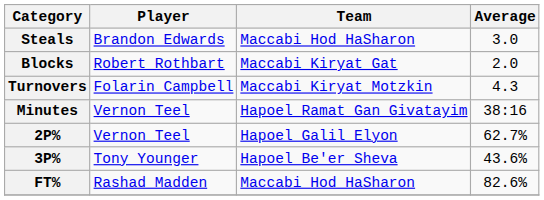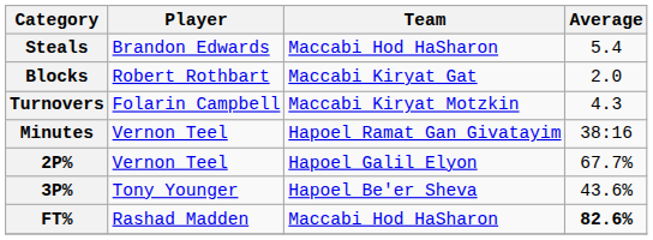 <table class="wikitable">
 <tr>
 <th>Category</th>
 <th>Player</th>
 <th>Team</th>
 <th>Average</th>
 </tr>
 <tr>
 <th>Steals</th>
 <td> <a href='#'>Brandon Edwards</a></td>
 <td><a href='#'>Maccabi Hod HaSharon</a></td>
-<td style="text-align:center;">3.0</td>
+<td style="text-align:center;">5.4</td>
 </tr>
 <tr>
 <th>Blocks</th>
 <td> <a href='#'>Robert Rothbart</a></td>
 <td><a href='#'>Maccabi Kiryat Gat</a></td>
 <td style="text-align:center;">2.0</td>
 </tr>
 <tr>
 <th>Turnovers</th>
 <td> <a href='#'>Folarin Campbell</a></td>
 <td><a href='#'>Maccabi Kiryat Motzkin</a></td>
 <td style="text-align:center;">4.3</td>
 </tr>
 <tr>
 <th>Minutes</th>
 <td> <a href='#'>Vernon Teel</a></td>
 <td><a href='#'>Hapoel Ramat Gan Givatayim</a></td>
 <td style="text-align:center;">38:16</td>
 </tr>
 <tr>
 <th>2P%</th>
 <td> <a href='#'>Vernon Teel</a></td>
 <td><a href='#'>Hapoel Galil Elyon</a></td>
-<td style="text-align:center;">62.7%</td>
+<td style="text-align:center;">67.7%</td>
 </tr>
 <tr>
 <th>3P%</th>
 <td> <a href='#'>Tony Younger</a></td>
 <td><a href='#'>Hapoel Be'er Sheva</a></td>
 <td style="text-align:center;">43.6%</td>
 </tr>
 <tr>
 <th>FT%</th>
 <td> <a href='#'>Rashad Madden</a></td>
 <td><a href='#'>Maccabi Hod HaSharon</a></td>
-<td style="text-align:center;">82.6%</td>
+<td style="text-align:center;"><strong>82.6%</strong></td>
 </tr>
 <tr>
 </tr>
 </table>
